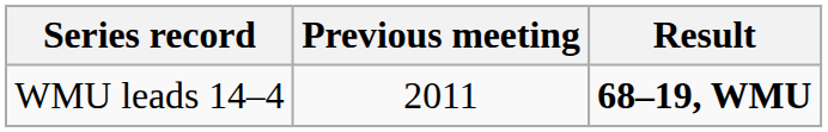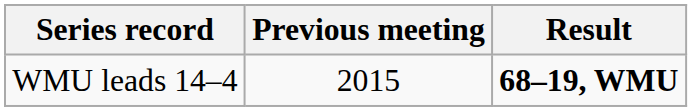 <table class="wikitable">
 <tr align="center">
 <th>Series record</th>
 <th>Previous meeting</th>
 <th>Result</th>
 </tr>
 <tr align="center">
 <td>WMU leads 14–4</td>
-<td>2011</td>
+<td>2015</td>
 <td><strong>68–19, WMU</strong></td>
 </tr>
 </table>
